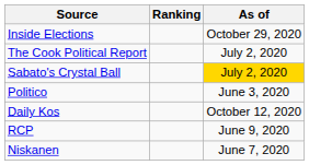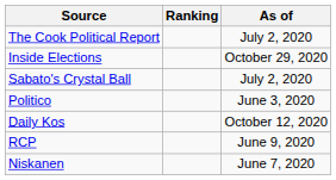 <table class="wikitable" style="text-align:center">
 <tr>
 <th>Source</th>
 <th>Ranking</th>
 <th>As of</th>
 </tr>
 <tr>
+<td align=left><a href='#'>The Cook Political Report</a></td>
+<td></td>
+<td>July 2, 2020</td>
+</tr>
+<tr>
 <td align=left><a href='#'>Inside Elections</a></td>
 <td></td>
 <td>October 29, 2020</td>
 </tr>
 <tr>
-<td align=left><a href='#'>The Cook Political Report</a></td>
+<td align=left><a href='#'>Sabato's Crystal Ball</a></td>
 <td></td>
 <td>July 2, 2020</td>
-</tr>
-<tr>
-<td align=left><a href='#'>Sabato's Crystal Ball</a></td>
-<td></td>
-<td style="background: gold;">July 2, 2020</td>
 </tr>
 <tr>
 <td align="left"><a href='#'>Politico</a></td>
 <td></td>
 <td>June 3, 2020</td>
 </tr>
 <tr>
 <td align="left"><a href='#'>Daily Kos</a></td>
 <td></td>
 <td>October 12, 2020</td>
 </tr>
 <tr>
 <td align="left"><a href='#'>RCP</a></td>
 <td></td>
 <td>June 9, 2020</td>
 </tr>
 <tr>
 <td align="left"><a href='#'>Niskanen</a></td>
 <td></td>
 <td>June 7, 2020</td>
 </tr>
 </table>
